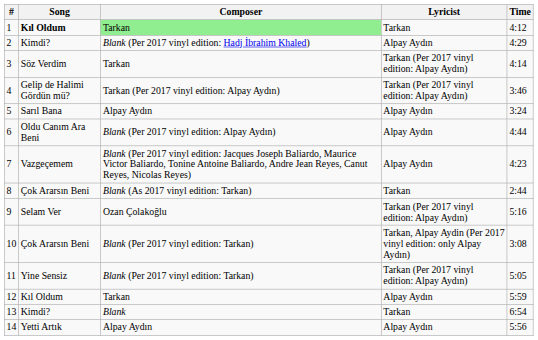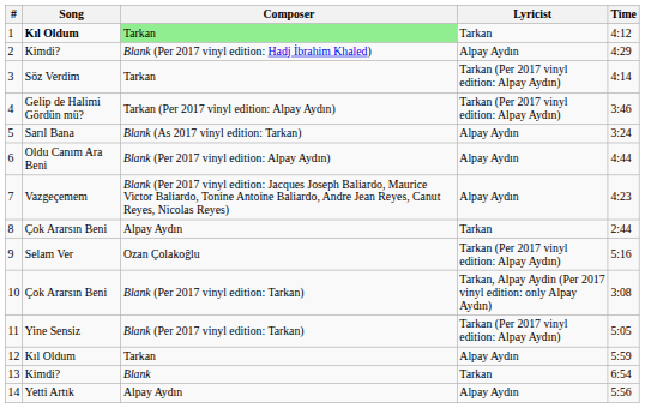 <table class="wikitable">
 <tr>
 <th align="center">#</th>
 <th align="center">Song</th>
 <th align="center">Composer</th>
 <th align="center">Lyricist</th>
 <th align="center">Time</th>
 </tr>
 <tr>
 <td>1</td>
 <td><strong>Kıl Oldum</strong></td>
 <td style="background: lightgreen;">Tarkan</td>
 <td>Tarkan</td>
 <td>4:12</td>
 </tr>
 <tr>
 <td>2</td>
 <td>Kimdi?</td>
 <td><em>Blank</em> (Per 2017 vinyl edition: <a href='#'>Hadj İbrahim Khaled</a>)</td>
 <td>Alpay Aydın</td>
 <td>4:29</td>
 </tr>
 <tr>
 <td>3</td>
 <td>Söz Verdim</td>
 <td>Tarkan</td>
 <td>Tarkan (Per 2017 vinyl edition: Alpay Aydın)</td>
 <td>4:14</td>
 </tr>
 <tr>
 <td>4</td>
 <td>Gelip de Halimi Gördün mü?</td>
 <td>Tarkan (Per 2017 vinyl edition: Alpay Aydın)</td>
 <td>Tarkan (Per 2017 vinyl edition: Alpay Aydın)</td>
 <td>3:46</td>
 </tr>
 <tr>
 <td>5</td>
 <td>Sarıl Bana</td>
-<td>Alpay Aydın</td>
+<td><em>Blank</em> (As 2017 vinyl edition: Tarkan)</td>
 <td>Alpay Aydın</td>
 <td>3:24</td>
 </tr>
 <tr>
 <td>6</td>
 <td>Oldu Canım Ara Beni</td>
 <td><em>Blank</em> (Per 2017 vinyl edition: Alpay Aydın)</td>
 <td>Alpay Aydın</td>
 <td>4:44</td>
 </tr>
 <tr>
 <td>7</td>
 <td>Vazgeçemem</td>
 <td><em>Blank</em> (Per 2017 vinyl edition: Jacques Joseph Baliardo, Maurice Victor Baliardo, Tonine Antoine Baliardo, Andre Jean Reyes, Canut Reyes, Nicolas Reyes)</td>
 <td>Alpay Aydın</td>
 <td>4:23</td>
 </tr>
 <tr>
 <td>8</td>
 <td>Çok Ararsın Beni</td>
-<td><em>Blank</em> (As 2017 vinyl edition: Tarkan)</td>
+<td>Alpay Aydın</td>
 <td>Tarkan</td>
 <td>2:44</td>
 </tr>
 <tr>
 <td>9</td>
 <td>Selam Ver</td>
 <td>Ozan Çolakoğlu</td>
 <td>Tarkan (Per 2017 vinyl edition: Alpay Aydın)</td>
 <td>5:16</td>
 </tr>
 <tr>
 <td>10</td>
 <td>Çok Ararsın Beni</td>
 <td><em>Blank</em> (Per 2017 vinyl edition: Tarkan)</td>
 <td>Tarkan, Alpay Aydin (Per 2017 vinyl edition: only Alpay Aydın)</td>
 <td>3:08</td>
 </tr>
 <tr>
 <td>11</td>
 <td>Yine Sensiz</td>
 <td><em>Blank</em> (Per 2017 vinyl edition: Tarkan)</td>
 <td>Tarkan (Per 2017 vinyl edition: Alpay Aydın)</td>
 <td>5:05</td>
 </tr>
 <tr>
 <td>12</td>
 <td>Kıl Oldum</td>
 <td>Tarkan</td>
 <td>Alpay Aydın</td>
 <td>5:59</td>
 </tr>
 <tr>
 <td>13</td>
 <td>Kimdi?</td>
 <td><em>Blank</em></td>
 <td>Tarkan</td>
 <td>6:54</td>
 </tr>
 <tr>
 <td>14</td>
 <td>Yetti Artık</td>
 <td>Alpay Aydın</td>
 <td>Alpay Aydın</td>
 <td>5:56</td>
 </tr>
 </table>
